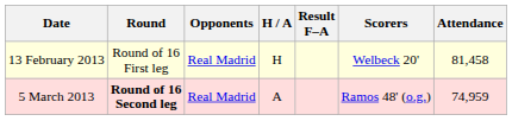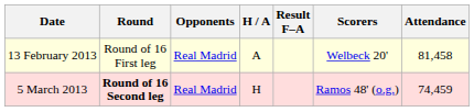 <table class="wikitable" style="text-align:center">
 <tr>
 <th>Date</th>
 <th>Round</th>
 <th>Opponents</th>
 <th>H / A</th>
 <th>Result<br>F–A</th>
 <th>Scorers</th>
 <th>Attendance</th>
 </tr>
 <tr bgcolor="#ffffdd">
 <td>13 February 2013</td>
 <td>Round of 16<br>First leg</td>
 <td><a href='#'>Real Madrid</a></td>
-<td>H</td>
+<td>A</td>
 <td></td>
 <td><a href='#'>Welbeck</a> 20'</td>
 <td>81,458</td>
 </tr>
 <tr bgcolor="#ffdddd">
 <td>5 March 2013</td>
 <td><strong>Round of 16<br>Second leg</strong></td>
 <td><a href='#'>Real Madrid</a></td>
-<td>A</td>
+<td>H</td>
 <td></td>
 <td><a href='#'>Ramos</a> 48' (<a href='#'>o.g.</a>)</td>
-<td>74,959</td>
+<td>74,459</td>
 </tr>
 </table>
